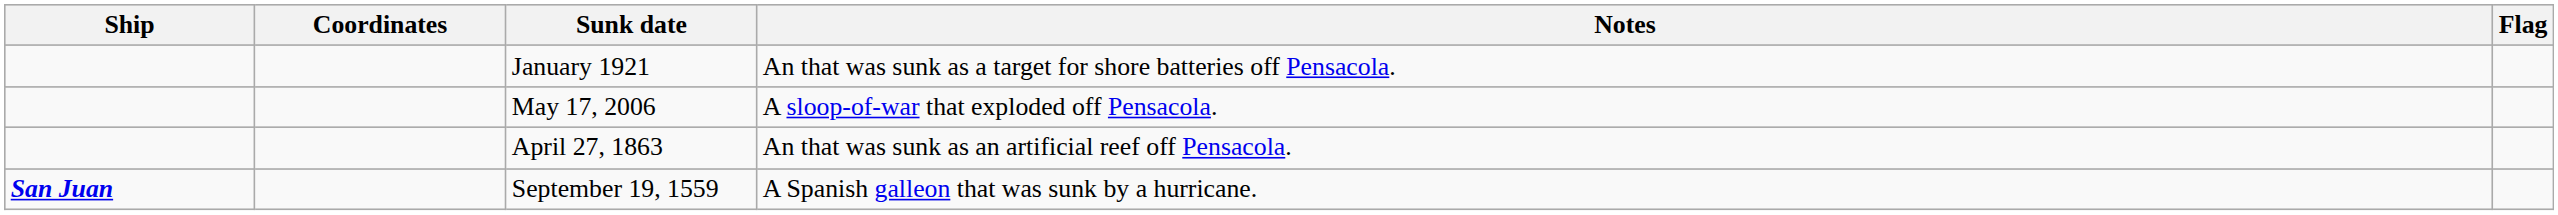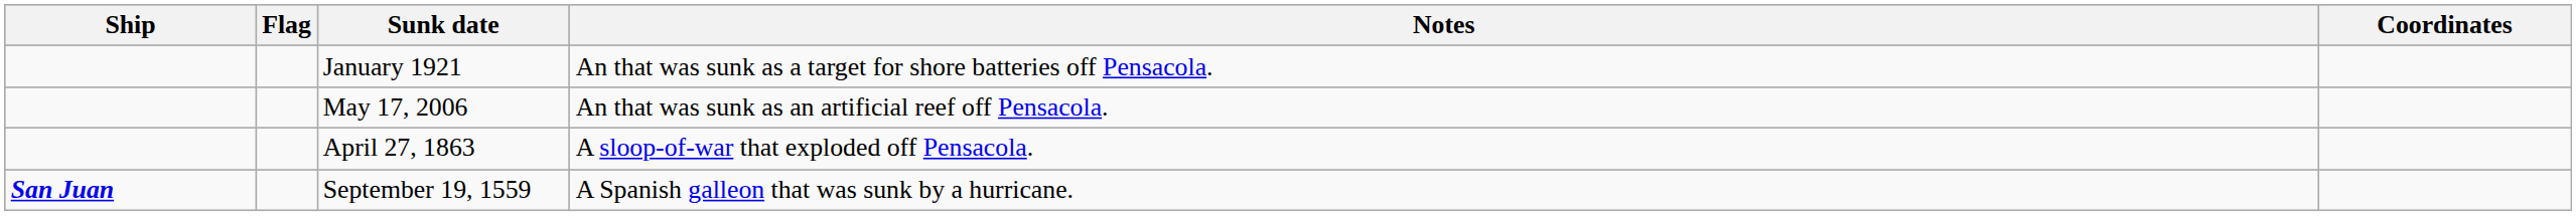 <table class=wikitable | style = "width:100%">
 <tr>
 <th style="width:10%">Ship</th>
-<th style="width:10%">Coordinates</th>
+<th>Flag</th>
 <th style="width:10%">Sunk date</th>
 <th style="width:70%">Notes</th>
-<th>Flag</th>
+<th style="width:10%">Coordinates</th>
 </tr>
 <tr>
 <td></td>
 <td></td>
 <td>January 1921</td>
 <td>An  that was sunk as a target for shore batteries off <a href='#'>Pensacola</a>.</td>
 <td></td>
 </tr>
 <tr>
 <td></td>
 <td></td>
 <td>May 17, 2006</td>
-<td>A <a href='#'>sloop-of-war</a> that exploded off <a href='#'>Pensacola</a>.</td>
+<td>An  that was sunk as an artificial reef off <a href='#'>Pensacola</a>.</td>
 <td></td>
 </tr>
 <tr>
 <td></td>
 <td></td>
 <td>April 27, 1863</td>
-<td>An  that was sunk as an artificial reef off <a href='#'>Pensacola</a>.</td>
+<td>A <a href='#'>sloop-of-war</a> that exploded off <a href='#'>Pensacola</a>.</td>
 <td></td>
 </tr>
 <tr>
 <td><strong><a href='#'><em>San Juan</em></a></strong></td>
 <td></td>
 <td>September 19, 1559</td>
 <td>A Spanish <a href='#'>galleon</a> that was sunk by a hurricane.</td>
 <td></td>
 </tr>
 </table>
